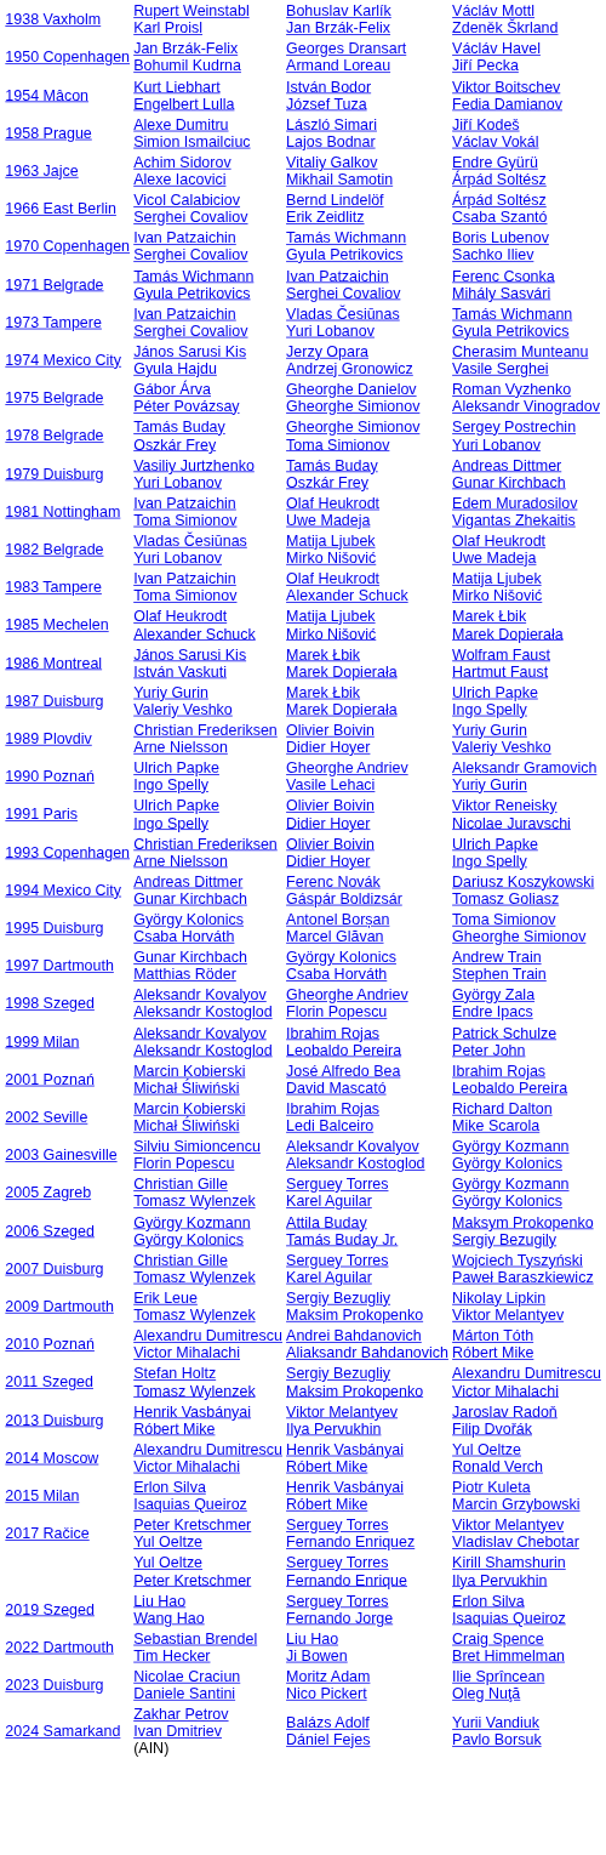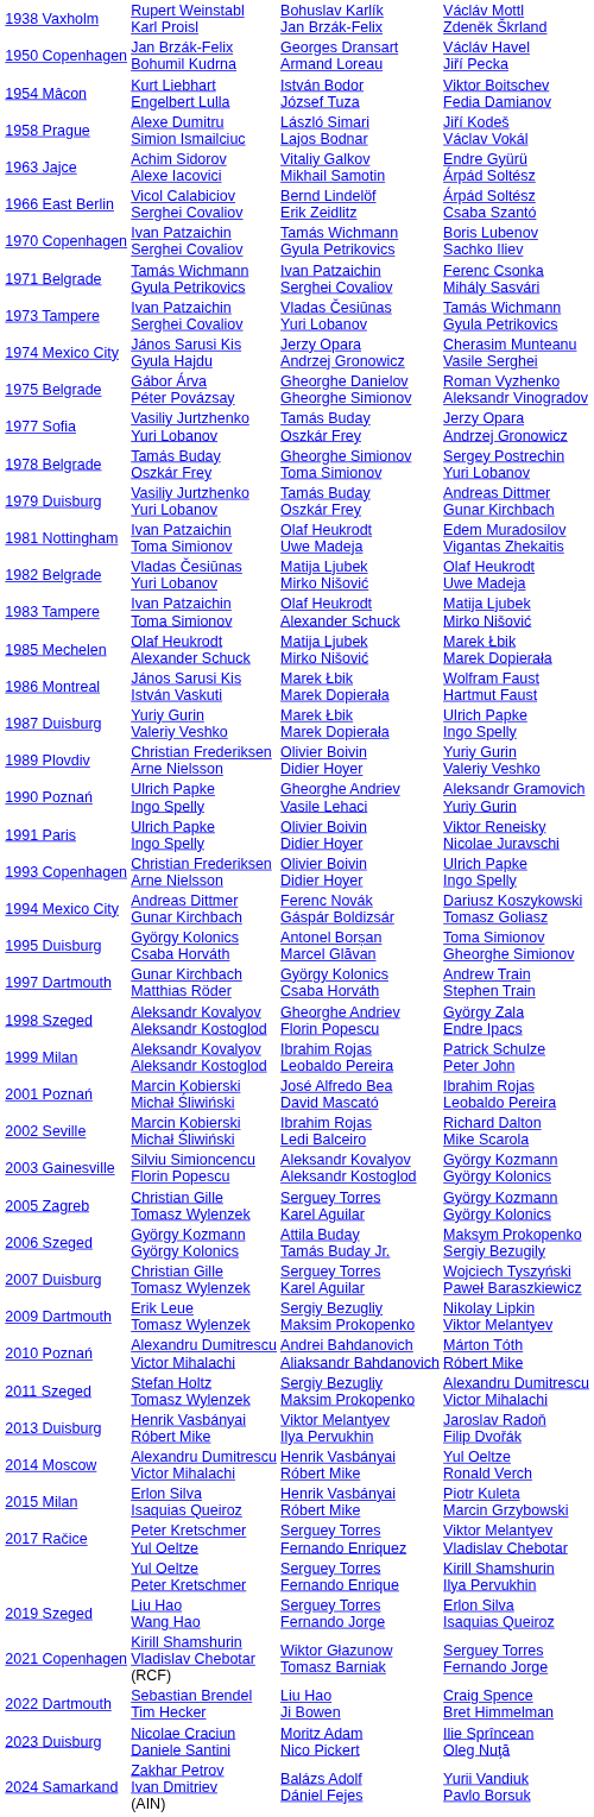 <table>
 <tr>
 <td><a href='#'>1938 Vaxholm</a></td>
 <td><a href='#'>Rupert Weinstabl</a><br><a href='#'>Karl Proisl</a><br></td>
 <td><a href='#'>Bohuslav Karlík</a><br><a href='#'>Jan Brzák-Felix</a><br></td>
 <td><a href='#'>Václáv Mottl</a><br><a href='#'>Zdeněk Škrland</a><br></td>
 </tr>
 <tr>
 <td><a href='#'>1950 Copenhagen</a></td>
 <td><a href='#'>Jan Brzák-Felix</a><br><a href='#'>Bohumil Kudrna</a><br></td>
 <td><a href='#'>Georges Dransart</a><br><a href='#'>Armand Loreau</a><br></td>
 <td><a href='#'>Václáv Havel</a><br><a href='#'>Jiří Pecka</a><br></td>
 </tr>
 <tr>
 <td><a href='#'>1954 Mâcon</a></td>
 <td><a href='#'>Kurt Liebhart</a><br><a href='#'>Engelbert Lulla</a><br></td>
 <td><a href='#'>István Bodor</a><br><a href='#'>József Tuza</a><br></td>
 <td><a href='#'>Viktor Boitschev</a><br><a href='#'>Fedia Damianov</a><br></td>
 </tr>
 <tr>
 <td><a href='#'>1958 Prague</a></td>
 <td><a href='#'>Alexe Dumitru</a><br><a href='#'>Simion Ismailciuc</a><br></td>
 <td><a href='#'>László Simari</a><br><a href='#'>Lajos Bodnar</a><br></td>
 <td><a href='#'>Jiří Kodeš</a><br><a href='#'>Václav Vokál</a><br></td>
 </tr>
 <tr>
 <td><a href='#'>1963 Jajce</a></td>
 <td><a href='#'>Achim Sidorov</a><br><a href='#'>Alexe Iacovici</a><br></td>
 <td><a href='#'>Vitaliy Galkov</a><br><a href='#'>Mikhail Samotin</a><br></td>
 <td><a href='#'>Endre Gyürü</a><br><a href='#'>Árpád Soltész</a><br></td>
 </tr>
 <tr>
 <td><a href='#'>1966 East Berlin</a></td>
 <td><a href='#'>Vicol Calabiciov</a><br><a href='#'>Serghei Covaliov</a><br></td>
 <td><a href='#'>Bernd Lindelöf</a><br><a href='#'>Erik Zeidlitz</a><br></td>
 <td><a href='#'>Árpád Soltész</a><br><a href='#'>Csaba Szantó</a><br></td>
 </tr>
 <tr>
 <td><a href='#'>1970 Copenhagen</a></td>
 <td><a href='#'>Ivan Patzaichin</a><br><a href='#'>Serghei Covaliov</a><br></td>
 <td><a href='#'>Tamás Wichmann</a><br><a href='#'>Gyula Petrikovics</a><br></td>
 <td><a href='#'>Boris Lubenov</a><br><a href='#'>Sachko Iliev</a><br></td>
 </tr>
 <tr>
 <td><a href='#'>1971 Belgrade</a></td>
 <td><a href='#'>Tamás Wichmann</a><br><a href='#'>Gyula Petrikovics</a><br></td>
 <td><a href='#'>Ivan Patzaichin</a><br><a href='#'>Serghei Covaliov</a><br></td>
 <td><a href='#'>Ferenc Csonka</a><br><a href='#'>Mihály Sasvári</a><br></td>
 </tr>
 <tr>
 <td><a href='#'>1973 Tampere</a></td>
 <td><a href='#'>Ivan Patzaichin</a><br><a href='#'>Serghei Covaliov</a><br></td>
 <td><a href='#'>Vladas Česiūnas</a><br><a href='#'>Yuri Lobanov</a><br></td>
 <td><a href='#'>Tamás Wichmann</a><br><a href='#'>Gyula Petrikovics</a><br></td>
 </tr>
 <tr>
 <td><a href='#'>1974 Mexico City</a></td>
 <td><a href='#'>János Sarusi Kis</a><br><a href='#'>Gyula Hajdu</a><br></td>
 <td><a href='#'>Jerzy Opara</a><br><a href='#'>Andrzej Gronowicz</a><br></td>
 <td><a href='#'>Cherasim Munteanu</a><br><a href='#'>Vasile Serghei</a><br></td>
 </tr>
 <tr>
 <td><a href='#'>1975 Belgrade</a></td>
 <td><a href='#'>Gábor Árva</a><br><a href='#'>Péter Povázsay</a><br></td>
 <td><a href='#'>Gheorghe Danielov</a><br><a href='#'>Gheorghe Simionov</a><br></td>
 <td><a href='#'>Roman Vyzhenko</a><br><a href='#'>Aleksandr Vinogradov</a><br></td>
+</tr>
+<tr>
+<td><a href='#'>1977 Sofia</a></td>
+<td><a href='#'>Vasiliy Jurtzhenko</a><br><a href='#'>Yuri Lobanov</a><br></td>
+<td><a href='#'>Tamás Buday</a><br><a href='#'>Oszkár Frey</a><br></td>
+<td><a href='#'>Jerzy Opara</a><br><a href='#'>Andrzej Gronowicz</a><br></td>
 </tr>
 <tr>
 <td><a href='#'>1978 Belgrade</a></td>
 <td><a href='#'>Tamás Buday</a><br><a href='#'>Oszkár Frey</a><br></td>
 <td><a href='#'>Gheorghe Simionov</a><br><a href='#'>Toma Simionov</a><br></td>
 <td><a href='#'>Sergey Postrechin</a><br><a href='#'>Yuri Lobanov</a><br></td>
 </tr>
 <tr>
 <td><a href='#'>1979 Duisburg</a></td>
 <td><a href='#'>Vasiliy Jurtzhenko</a><br><a href='#'>Yuri Lobanov</a><br></td>
 <td><a href='#'>Tamás Buday</a><br><a href='#'>Oszkár Frey</a><br></td>
 <td><a href='#'>Andreas Dittmer</a><br><a href='#'>Gunar Kirchbach</a><br></td>
 </tr>
 <tr>
 <td><a href='#'>1981 Nottingham</a></td>
 <td><a href='#'>Ivan Patzaichin</a><br><a href='#'>Toma Simionov</a><br></td>
 <td><a href='#'>Olaf Heukrodt</a><br><a href='#'>Uwe Madeja</a><br></td>
 <td><a href='#'>Edem Muradosilov</a><br><a href='#'>Vigantas Zhekaitis</a><br></td>
 </tr>
 <tr>
 <td><a href='#'>1982 Belgrade</a></td>
 <td><a href='#'>Vladas Česiūnas</a><br><a href='#'>Yuri Lobanov</a><br></td>
 <td><a href='#'>Matija Ljubek</a><br><a href='#'>Mirko Nišović</a><br></td>
 <td><a href='#'>Olaf Heukrodt</a><br><a href='#'>Uwe Madeja</a><br></td>
 </tr>
 <tr>
 <td><a href='#'>1983 Tampere</a></td>
 <td><a href='#'>Ivan Patzaichin</a><br><a href='#'>Toma Simionov</a><br></td>
 <td><a href='#'>Olaf Heukrodt</a><br><a href='#'>Alexander Schuck</a><br></td>
 <td><a href='#'>Matija Ljubek</a><br><a href='#'>Mirko Nišović</a><br></td>
 </tr>
 <tr>
 <td><a href='#'>1985 Mechelen</a></td>
 <td><a href='#'>Olaf Heukrodt</a><br><a href='#'>Alexander Schuck</a><br></td>
 <td><a href='#'>Matija Ljubek</a><br><a href='#'>Mirko Nišović</a><br></td>
 <td><a href='#'>Marek Łbik</a><br><a href='#'>Marek Dopierała</a><br></td>
 </tr>
 <tr>
 <td><a href='#'>1986 Montreal</a></td>
 <td><a href='#'>János Sarusi Kis</a><br><a href='#'>István Vaskuti</a><br></td>
 <td><a href='#'>Marek Łbik</a><br><a href='#'>Marek Dopierała</a><br></td>
 <td><a href='#'>Wolfram Faust</a><br><a href='#'>Hartmut Faust</a><br></td>
 </tr>
 <tr>
 <td><a href='#'>1987 Duisburg</a></td>
 <td><a href='#'>Yuriy Gurin</a><br><a href='#'>Valeriy Veshko</a><br></td>
 <td><a href='#'>Marek Łbik</a><br><a href='#'>Marek Dopierała</a><br></td>
 <td><a href='#'>Ulrich Papke</a><br><a href='#'>Ingo Spelly</a><br></td>
 </tr>
 <tr>
 <td><a href='#'>1989 Plovdiv</a></td>
 <td><a href='#'>Christian Frederiksen</a><br><a href='#'>Arne Nielsson</a><br></td>
 <td><a href='#'>Olivier Boivin</a><br><a href='#'>Didier Hoyer</a><br></td>
 <td><a href='#'>Yuriy Gurin</a><br><a href='#'>Valeriy Veshko</a><br></td>
 </tr>
 <tr>
 <td><a href='#'>1990 Poznań</a></td>
 <td><a href='#'>Ulrich Papke</a><br><a href='#'>Ingo Spelly</a><br></td>
 <td><a href='#'>Gheorghe Andriev</a><br><a href='#'>Vasile Lehaci</a><br></td>
 <td><a href='#'>Aleksandr Gramovich</a><br><a href='#'>Yuriy Gurin</a><br></td>
 </tr>
 <tr>
 <td><a href='#'>1991 Paris</a></td>
 <td><a href='#'>Ulrich Papke</a><br><a href='#'>Ingo Spelly</a><br></td>
 <td><a href='#'>Olivier Boivin</a><br><a href='#'>Didier Hoyer</a><br></td>
 <td><a href='#'>Viktor Reneisky</a><br><a href='#'>Nicolae Juravschi</a><br></td>
 </tr>
 <tr>
 <td><a href='#'>1993 Copenhagen</a></td>
 <td><a href='#'>Christian Frederiksen</a><br><a href='#'>Arne Nielsson</a><br></td>
 <td><a href='#'>Olivier Boivin</a><br><a href='#'>Didier Hoyer</a><br></td>
 <td><a href='#'>Ulrich Papke</a><br><a href='#'>Ingo Spelly</a><br></td>
 </tr>
 <tr>
 <td><a href='#'>1994 Mexico City</a></td>
 <td><a href='#'>Andreas Dittmer</a><br><a href='#'>Gunar Kirchbach</a><br></td>
 <td><a href='#'>Ferenc Novák</a><br><a href='#'>Gáspár Boldizsár</a><br></td>
 <td><a href='#'>Dariusz Koszykowski</a><br><a href='#'>Tomasz Goliasz</a><br></td>
 </tr>
 <tr>
 <td><a href='#'>1995 Duisburg</a></td>
 <td><a href='#'>György Kolonics</a><br><a href='#'>Csaba Horváth</a><br></td>
 <td><a href='#'>Antonel Borșan</a><br><a href='#'>Marcel Glăvan</a><br></td>
 <td><a href='#'>Toma Simionov</a><br><a href='#'>Gheorghe Simionov</a><br></td>
 </tr>
 <tr>
 <td><a href='#'>1997 Dartmouth</a></td>
 <td><a href='#'>Gunar Kirchbach</a><br><a href='#'>Matthias Röder</a><br></td>
 <td><a href='#'>György Kolonics</a><br><a href='#'>Csaba Horváth</a><br></td>
 <td><a href='#'>Andrew Train</a><br><a href='#'>Stephen Train</a><br></td>
 </tr>
 <tr>
 <td><a href='#'>1998 Szeged</a></td>
 <td><a href='#'>Aleksandr Kovalyov</a><br><a href='#'>Aleksandr Kostoglod</a><br></td>
 <td><a href='#'>Gheorghe Andriev</a><br><a href='#'>Florin Popescu</a><br></td>
 <td><a href='#'>György Zala</a><br><a href='#'>Endre Ipacs</a><br></td>
 </tr>
 <tr>
 <td><a href='#'>1999 Milan</a></td>
 <td><a href='#'>Aleksandr Kovalyov</a><br><a href='#'>Aleksandr Kostoglod</a><br></td>
 <td><a href='#'>Ibrahim Rojas</a><br><a href='#'>Leobaldo Pereira</a><br></td>
 <td><a href='#'>Patrick Schulze</a><br><a href='#'>Peter John</a><br></td>
 </tr>
 <tr>
 <td><a href='#'>2001 Poznań</a></td>
 <td><a href='#'>Marcin Kobierski</a><br><a href='#'>Michał Śliwiński</a><br></td>
 <td><a href='#'>José Alfredo Bea</a><br><a href='#'>David Mascató</a><br></td>
 <td><a href='#'>Ibrahim Rojas</a><br><a href='#'>Leobaldo Pereira</a><br></td>
 </tr>
 <tr>
 <td><a href='#'>2002 Seville</a></td>
 <td><a href='#'>Marcin Kobierski</a><br><a href='#'>Michał Śliwiński</a><br></td>
 <td><a href='#'>Ibrahim Rojas</a><br><a href='#'>Ledi Balceiro</a><br></td>
 <td><a href='#'>Richard Dalton</a><br><a href='#'>Mike Scarola</a><br></td>
 </tr>
 <tr>
 <td><a href='#'>2003 Gainesville</a></td>
 <td><a href='#'>Silviu Simioncencu</a><br><a href='#'>Florin Popescu</a><br></td>
 <td><a href='#'>Aleksandr Kovalyov</a><br><a href='#'>Aleksandr Kostoglod</a><br></td>
 <td><a href='#'>György Kozmann</a><br><a href='#'>György Kolonics</a><br></td>
 </tr>
 <tr>
 <td><a href='#'>2005 Zagreb</a></td>
 <td><a href='#'>Christian Gille</a><br><a href='#'>Tomasz Wylenzek</a><br></td>
 <td><a href='#'>Serguey Torres</a><br><a href='#'>Karel Aguilar</a><br></td>
 <td><a href='#'>György Kozmann</a><br><a href='#'>György Kolonics</a><br></td>
 </tr>
 <tr>
 <td><a href='#'>2006 Szeged</a></td>
 <td><a href='#'>György Kozmann</a><br><a href='#'>György Kolonics</a><br></td>
 <td><a href='#'>Attila Buday</a><br><a href='#'>Tamás Buday Jr.</a><br></td>
 <td><a href='#'>Maksym Prokopenko</a><br><a href='#'>Sergiy Bezugily</a><br></td>
 </tr>
 <tr>
 <td><a href='#'>2007 Duisburg</a></td>
 <td><a href='#'>Christian Gille</a><br><a href='#'>Tomasz Wylenzek</a><br></td>
 <td><a href='#'>Serguey Torres</a><br><a href='#'>Karel Aguilar</a><br></td>
 <td><a href='#'>Wojciech Tyszyński</a><br><a href='#'>Paweł Baraszkiewicz</a><br></td>
 </tr>
 <tr>
 <td><a href='#'>2009 Dartmouth</a></td>
 <td><a href='#'>Erik Leue</a><br><a href='#'>Tomasz Wylenzek</a><br></td>
 <td><a href='#'>Sergiy Bezugliy</a><br><a href='#'>Maksim Prokopenko</a><br></td>
 <td><a href='#'>Nikolay Lipkin</a><br><a href='#'>Viktor Melantyev</a><br></td>
 </tr>
 <tr>
 <td><a href='#'>2010 Poznań</a></td>
 <td><a href='#'>Alexandru Dumitrescu</a><br><a href='#'>Victor Mihalachi</a><br></td>
 <td><a href='#'>Andrei Bahdanovich</a><br><a href='#'>Aliaksandr Bahdanovich</a><br></td>
 <td><a href='#'>Márton Tóth</a><br><a href='#'>Róbert Mike</a><br></td>
 </tr>
 <tr>
 <td><a href='#'>2011 Szeged</a></td>
 <td><a href='#'>Stefan Holtz</a><br><a href='#'>Tomasz Wylenzek</a><br></td>
 <td><a href='#'>Sergiy Bezugliy</a><br><a href='#'>Maksim Prokopenko</a><br></td>
 <td><a href='#'>Alexandru Dumitrescu</a><br><a href='#'>Victor Mihalachi</a><br></td>
 </tr>
 <tr>
 <td><a href='#'>2013 Duisburg</a></td>
 <td><a href='#'>Henrik Vasbányai</a><br><a href='#'>Róbert Mike</a><br></td>
 <td><a href='#'>Viktor Melantyev</a><br><a href='#'>Ilya Pervukhin</a><br></td>
 <td><a href='#'>Jaroslav Radoň</a><br><a href='#'>Filip Dvořák</a><br></td>
 </tr>
 <tr>
 <td><a href='#'>2014 Moscow</a></td>
 <td><a href='#'>Alexandru Dumitrescu</a><br><a href='#'>Victor Mihalachi</a><br></td>
 <td><a href='#'>Henrik Vasbányai</a><br><a href='#'>Róbert Mike</a><br></td>
 <td><a href='#'>Yul Oeltze</a><br><a href='#'>Ronald Verch</a><br></td>
 </tr>
 <tr>
 <td><a href='#'>2015 Milan</a></td>
 <td><a href='#'>Erlon Silva</a><br><a href='#'>Isaquias Queiroz</a><br></td>
 <td><a href='#'>Henrik Vasbányai</a><br><a href='#'>Róbert Mike</a><br></td>
 <td><a href='#'>Piotr Kuleta</a><br><a href='#'>Marcin Grzybowski</a><br></td>
 </tr>
 <tr>
 <td><a href='#'>2017 Račice</a></td>
 <td><a href='#'>Peter Kretschmer</a><br><a href='#'>Yul Oeltze</a><br></td>
 <td><a href='#'>Serguey Torres</a><br><a href='#'>Fernando Enriquez</a><br></td>
 <td><a href='#'>Viktor Melantyev</a><br><a href='#'>Vladislav Chebotar</a><br></td>
 </tr>
 <tr>
 <td></td>
 <td><a href='#'>Yul Oeltze</a><br><a href='#'>Peter Kretschmer</a><br></td>
 <td><a href='#'>Serguey Torres</a><br><a href='#'>Fernando Enrique</a><br></td>
 <td><a href='#'>Kirill Shamshurin</a><br><a href='#'>Ilya Pervukhin</a><br></td>
 </tr>
 <tr>
 <td><a href='#'>2019 Szeged</a></td>
 <td><a href='#'>Liu Hao</a><br><a href='#'>Wang Hao</a><br></td>
 <td><a href='#'>Serguey Torres</a><br><a href='#'>Fernando Jorge</a><br></td>
 <td><a href='#'>Erlon Silva</a><br><a href='#'>Isaquias Queiroz</a><br></td>
 </tr>
 <tr>
+<td><a href='#'>2021 Copenhagen</a></td>
+<td><a href='#'>Kirill Shamshurin</a><br><a href='#'>Vladislav Chebotar</a><br>(RCF)</td>
+<td><a href='#'>Wiktor Głazunow</a><br><a href='#'>Tomasz Barniak</a><br></td>
+<td><a href='#'>Serguey Torres</a><br><a href='#'>Fernando Jorge</a><br></td>
+</tr>
+<tr>
 <td><a href='#'>2022 Dartmouth</a></td>
 <td><a href='#'>Sebastian Brendel</a><br><a href='#'>Tim Hecker</a><br></td>
 <td><a href='#'>Liu Hao</a><br><a href='#'>Ji Bowen</a><br></td>
 <td><a href='#'>Craig Spence</a><br><a href='#'>Bret Himmelman</a><br></td>
 </tr>
 <tr>
 <td><a href='#'>2023 Duisburg</a></td>
 <td><a href='#'>Nicolae Craciun</a><br><a href='#'>Daniele Santini</a><br></td>
 <td><a href='#'>Moritz Adam</a><br><a href='#'>Nico Pickert</a><br></td>
 <td><a href='#'>Ilie Sprîncean</a><br><a href='#'>Oleg Nuţă</a><br></td>
 </tr>
 <tr>
 <td><a href='#'>2024 Samarkand</a></td>
 <td><a href='#'>Zakhar Petrov</a><br><a href='#'>Ivan Dmitriev</a><br>(AIN)</td>
 <td><a href='#'>Balázs Adolf</a><br><a href='#'>Dániel Fejes</a><br></td>
 <td><a href='#'>Yurii Vandiuk</a><br><a href='#'>Pavlo Borsuk</a><br></td>
 </tr>
 </table>
